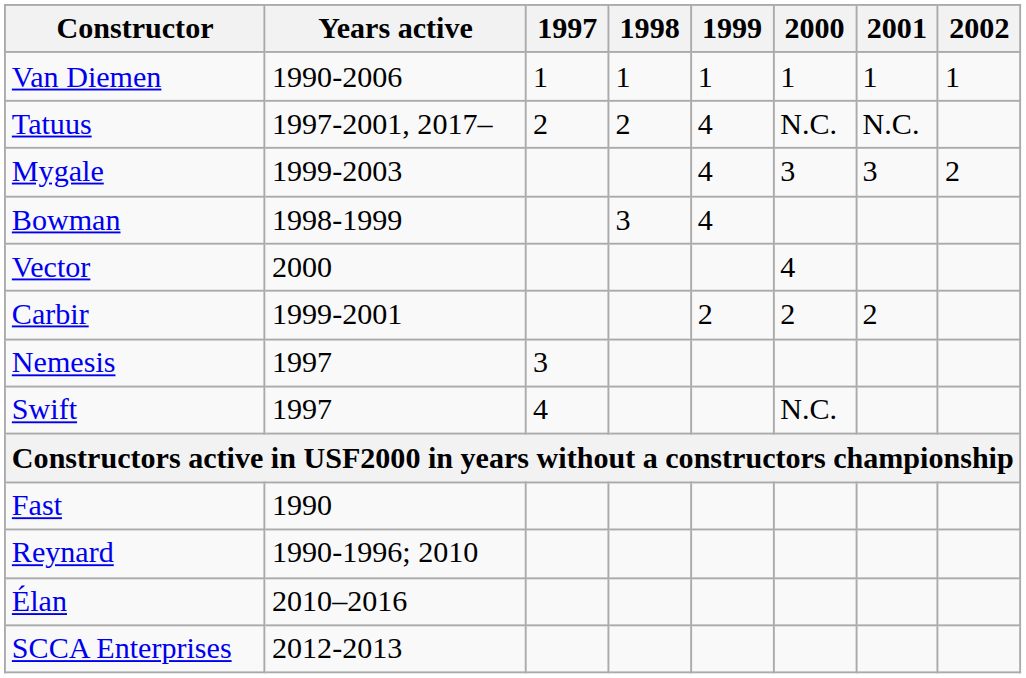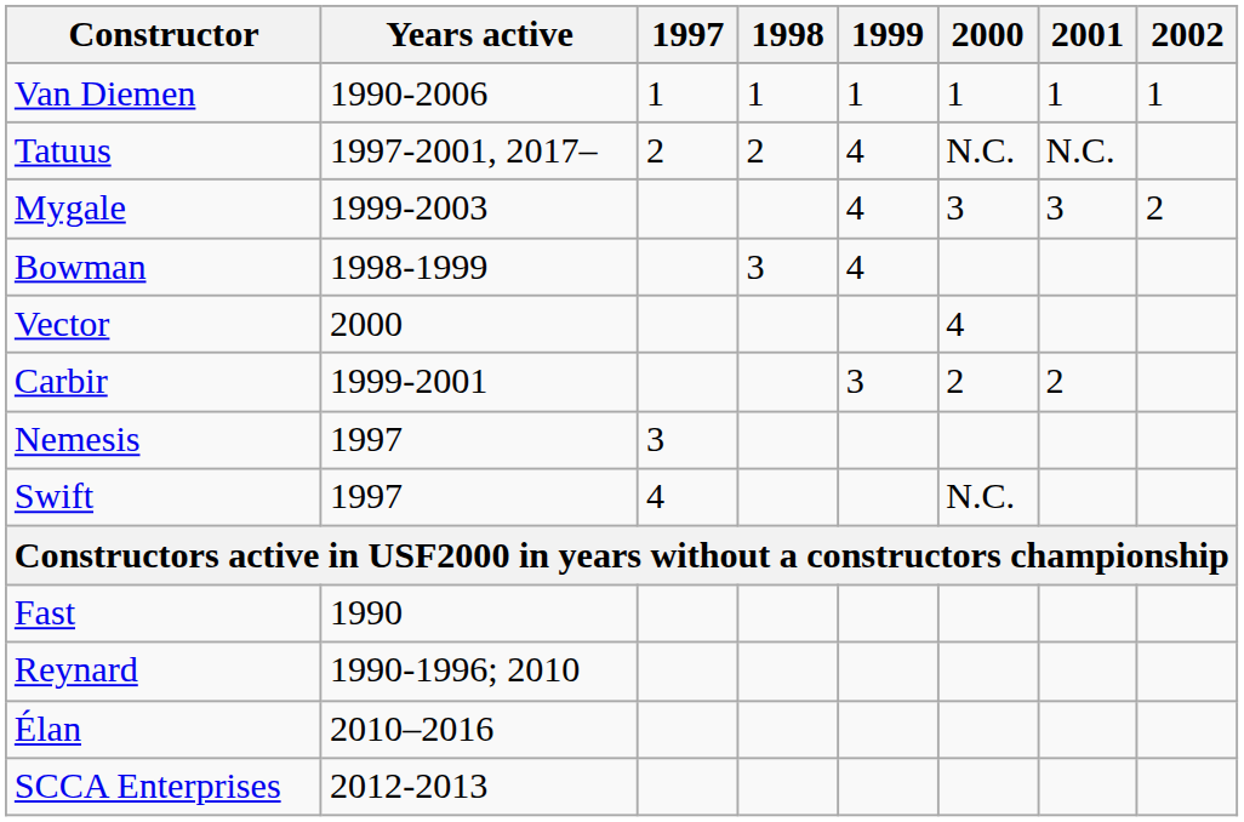 <table class="wikitable">
 <tr>
 <th>Constructor</th>
 <th>Years active</th>
 <th>1997</th>
 <th>1998</th>
 <th>1999</th>
 <th>2000</th>
 <th>2001</th>
 <th>2002</th>
 </tr>
 <tr>
 <td><a href='#'>Van Diemen</a></td>
 <td>1990-2006</td>
 <td>1</td>
 <td>1</td>
 <td>1</td>
 <td>1</td>
 <td>1</td>
 <td>1</td>
 </tr>
 <tr>
 <td><a href='#'>Tatuus</a></td>
 <td>1997-2001, 2017–</td>
 <td>2</td>
 <td>2</td>
 <td>4</td>
 <td>N.C.</td>
 <td>N.C.</td>
 <td></td>
 </tr>
 <tr>
 <td><a href='#'>Mygale</a></td>
 <td>1999-2003</td>
 <td></td>
 <td></td>
 <td>4</td>
 <td>3</td>
 <td>3</td>
 <td>2</td>
 </tr>
 <tr>
 <td><a href='#'>Bowman</a></td>
 <td>1998-1999</td>
 <td></td>
 <td>3</td>
 <td>4</td>
 <td></td>
 <td></td>
 <td></td>
 </tr>
 <tr>
 <td><a href='#'>Vector</a></td>
 <td>2000</td>
 <td></td>
 <td></td>
 <td></td>
 <td>4</td>
 <td></td>
 <td></td>
 </tr>
 <tr>
 <td><a href='#'>Carbir</a></td>
 <td>1999-2001</td>
 <td></td>
 <td></td>
-<td>2</td>
+<td>3</td>
 <td>2</td>
 <td>2</td>
 <td></td>
 </tr>
 <tr>
 <td><a href='#'>Nemesis</a></td>
 <td>1997</td>
 <td>3</td>
 <td></td>
 <td></td>
 <td></td>
 <td></td>
 <td></td>
 </tr>
 <tr>
 <td><a href='#'>Swift</a></td>
 <td>1997</td>
 <td>4</td>
 <td></td>
 <td></td>
 <td>N.C.</td>
 <td></td>
 <td></td>
 </tr>
 <tr>
 <th colspan=8>Constructors active in USF2000 in years without a constructors championship</th>
 </tr>
 <tr>
 <td><a href='#'>Fast</a></td>
 <td>1990</td>
 <td></td>
 <td></td>
 <td></td>
 <td></td>
 <td></td>
 <td></td>
 </tr>
 <tr>
 <td><a href='#'>Reynard</a></td>
 <td>1990-1996; 2010</td>
 <td></td>
 <td></td>
 <td></td>
 <td></td>
 <td></td>
 <td></td>
 </tr>
 <tr>
 <td><a href='#'>Élan</a></td>
 <td>2010–2016</td>
 <td></td>
 <td></td>
 <td></td>
 <td></td>
 <td></td>
 <td></td>
 </tr>
 <tr>
 <td><a href='#'>SCCA Enterprises</a></td>
 <td>2012-2013</td>
 <td></td>
 <td></td>
 <td></td>
 <td></td>
 <td></td>
 <td></td>
 </tr>
 </table>
